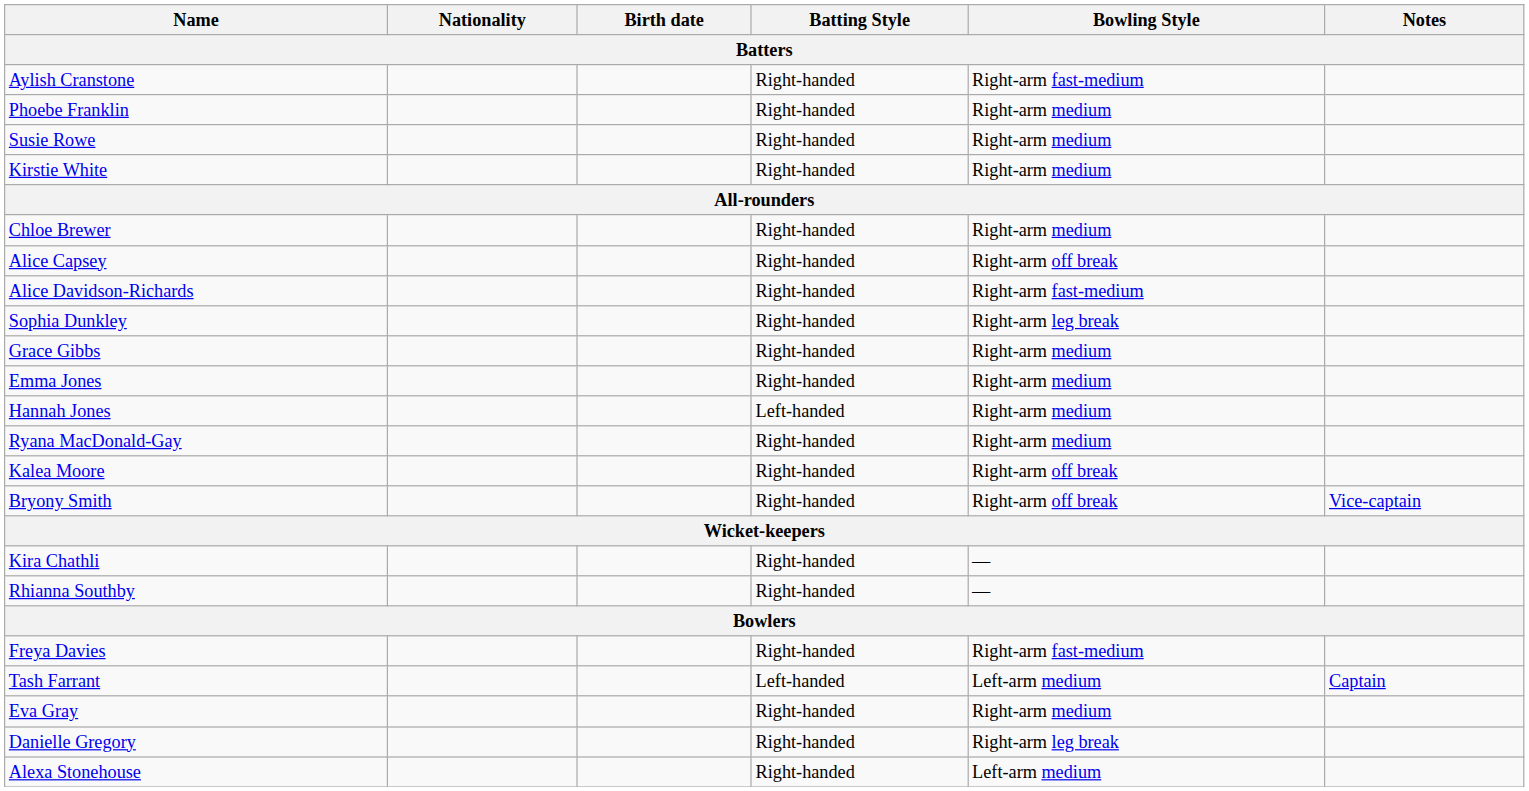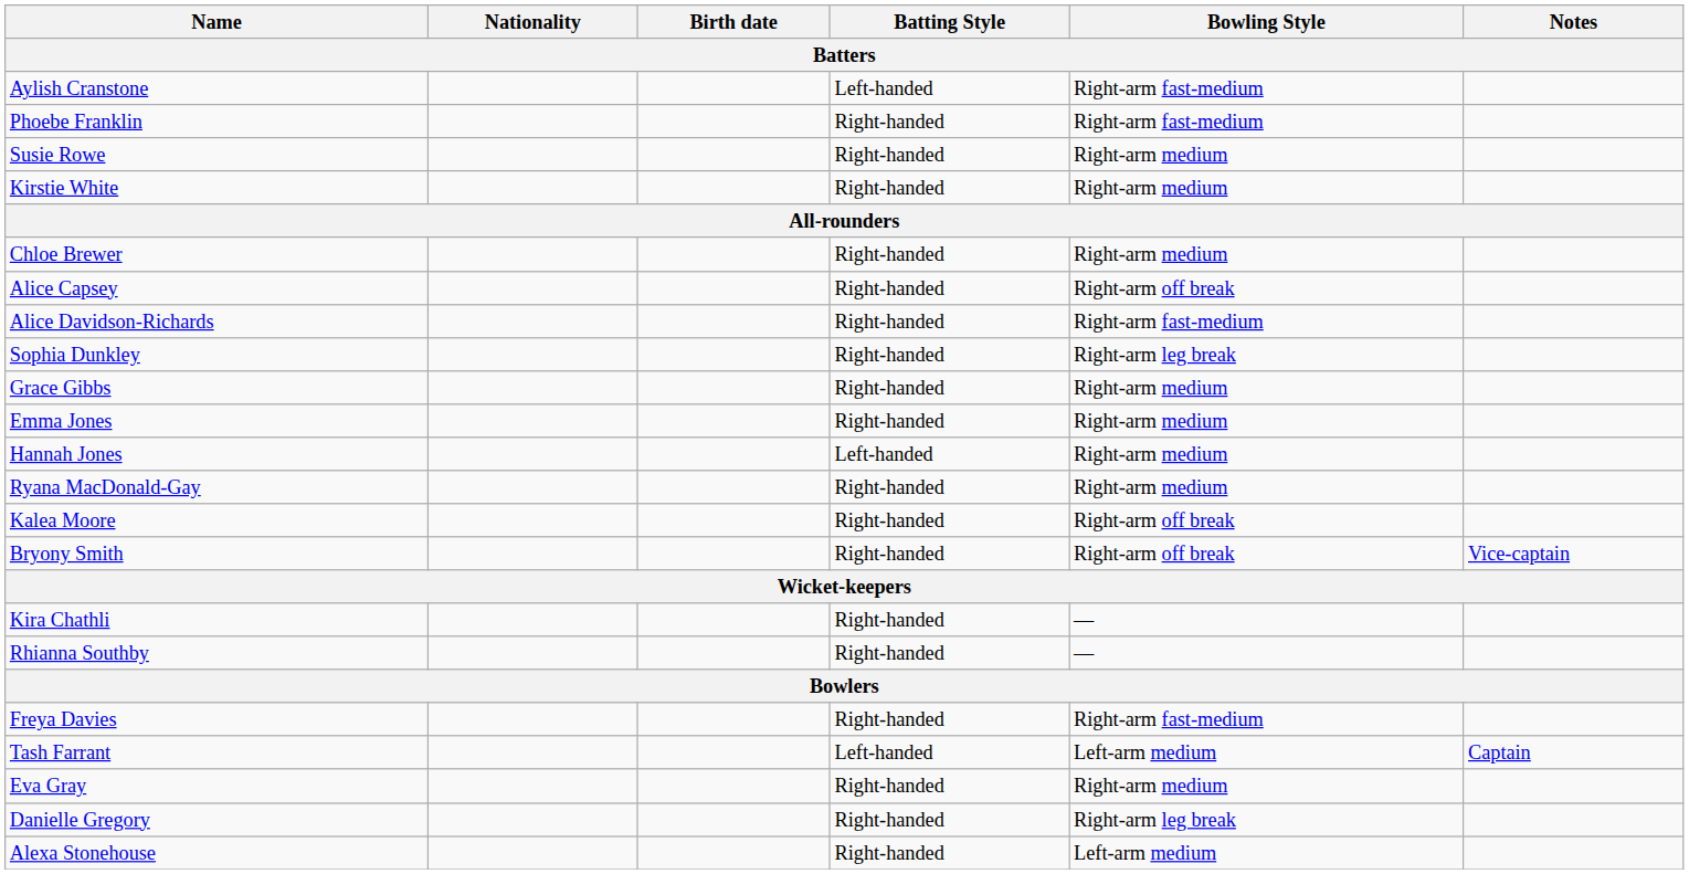 <table class="wikitable"  style="font-size:95%; width:80%;">
 <tr>
 <th>Name</th>
 <th>Nationality</th>
 <th>Birth date</th>
 <th>Batting Style</th>
 <th>Bowling Style</th>
 <th>Notes</th>
 </tr>
 <tr>
 <th colspan="7">Batters</th>
 </tr>
 <tr>
 <td><a href='#'>Aylish Cranstone</a></td>
 <td></td>
 <td></td>
-<td>Right-handed</td>
+<td>Left-handed</td>
 <td>Right-arm <a href='#'>fast-medium</a></td>
 <td></td>
 </tr>
 <tr>
 <td><a href='#'>Phoebe Franklin</a></td>
 <td></td>
 <td></td>
 <td>Right-handed</td>
-<td>Right-arm <a href='#'>medium</a></td>
+<td>Right-arm <a href='#'>fast-medium</a></td>
 <td></td>
 </tr>
 <tr>
 <td><a href='#'>Susie Rowe</a></td>
 <td></td>
 <td></td>
 <td>Right-handed</td>
 <td>Right-arm <a href='#'>medium</a></td>
 <td></td>
 </tr>
 <tr>
 <td><a href='#'>Kirstie White</a></td>
 <td></td>
 <td></td>
 <td>Right-handed</td>
 <td>Right-arm <a href='#'>medium</a></td>
 <td></td>
 </tr>
 <tr>
 <th colspan="7">All-rounders</th>
 </tr>
 <tr>
 <td><a href='#'>Chloe Brewer</a></td>
 <td></td>
 <td></td>
 <td>Right-handed</td>
 <td>Right-arm <a href='#'>medium</a></td>
 <td></td>
 </tr>
 <tr>
 <td><a href='#'>Alice Capsey</a></td>
 <td></td>
 <td></td>
 <td>Right-handed</td>
 <td>Right-arm <a href='#'>off break</a></td>
 <td></td>
 </tr>
 <tr>
 <td><a href='#'>Alice Davidson-Richards</a></td>
 <td></td>
 <td></td>
 <td>Right-handed</td>
 <td>Right-arm <a href='#'>fast-medium</a></td>
 <td></td>
 </tr>
 <tr>
 <td><a href='#'>Sophia Dunkley</a></td>
 <td></td>
 <td></td>
 <td>Right-handed</td>
 <td>Right-arm <a href='#'>leg break</a></td>
 <td></td>
 </tr>
 <tr>
 <td><a href='#'>Grace Gibbs</a></td>
 <td></td>
 <td></td>
 <td>Right-handed</td>
 <td>Right-arm <a href='#'>medium</a></td>
 <td></td>
 </tr>
 <tr>
 <td><a href='#'>Emma Jones</a></td>
 <td></td>
 <td></td>
 <td>Right-handed</td>
 <td>Right-arm <a href='#'>medium</a></td>
 <td></td>
 </tr>
 <tr>
 <td><a href='#'>Hannah Jones</a></td>
 <td></td>
 <td></td>
 <td>Left-handed</td>
 <td>Right-arm <a href='#'>medium</a></td>
 <td></td>
 </tr>
 <tr>
 <td><a href='#'>Ryana MacDonald-Gay</a></td>
 <td></td>
 <td></td>
 <td>Right-handed</td>
 <td>Right-arm <a href='#'>medium</a></td>
 <td></td>
 </tr>
 <tr>
 <td><a href='#'>Kalea Moore</a></td>
 <td></td>
 <td></td>
 <td>Right-handed</td>
 <td>Right-arm <a href='#'>off break</a></td>
 <td></td>
 </tr>
 <tr>
 <td><a href='#'>Bryony Smith</a></td>
 <td></td>
 <td></td>
 <td>Right-handed</td>
 <td>Right-arm <a href='#'>off break</a></td>
 <td><a href='#'>Vice-captain</a></td>
 </tr>
 <tr>
 <th colspan="7">Wicket-keepers</th>
 </tr>
 <tr>
 <td><a href='#'>Kira Chathli</a></td>
 <td></td>
 <td></td>
 <td>Right-handed</td>
 <td>—</td>
 <td></td>
 </tr>
 <tr>
 <td><a href='#'>Rhianna Southby</a></td>
 <td></td>
 <td></td>
 <td>Right-handed</td>
 <td>—</td>
 <td></td>
 </tr>
 <tr>
 <th colspan="7">Bowlers</th>
 </tr>
 <tr>
 <td><a href='#'>Freya Davies</a></td>
 <td></td>
 <td></td>
 <td>Right-handed</td>
 <td>Right-arm <a href='#'>fast-medium</a></td>
 <td></td>
 </tr>
 <tr>
 <td><a href='#'>Tash Farrant</a></td>
 <td></td>
 <td></td>
 <td>Left-handed</td>
 <td>Left-arm <a href='#'>medium</a></td>
 <td><a href='#'>Captain</a></td>
 </tr>
 <tr>
 <td><a href='#'>Eva Gray</a></td>
 <td></td>
 <td></td>
 <td>Right-handed</td>
 <td>Right-arm <a href='#'>medium</a></td>
 <td></td>
 </tr>
 <tr>
 <td><a href='#'>Danielle Gregory</a></td>
 <td></td>
 <td></td>
 <td>Right-handed</td>
 <td>Right-arm <a href='#'>leg break</a></td>
 <td></td>
 </tr>
 <tr>
 <td><a href='#'>Alexa Stonehouse</a></td>
 <td></td>
 <td></td>
 <td>Right-handed</td>
 <td>Left-arm <a href='#'>medium</a></td>
 <td></td>
 </tr>
 </table>
